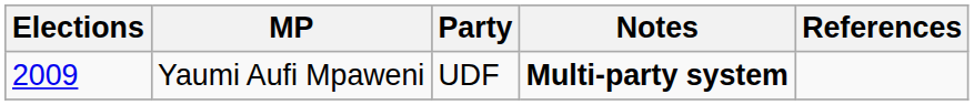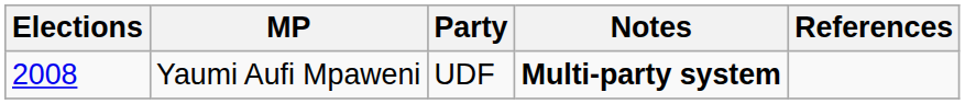 <table class="wikitable">
 <tr>
 <th>Elections</th>
 <th>MP</th>
 <th>Party</th>
 <th>Notes</th>
 <th>References</th>
 </tr>
 <tr>
-<td><a href='#'>2009</a></td>
+<td><a href='#'>2008</a></td>
 <td>Yaumi Aufi Mpaweni</td>
 <td>UDF</td>
 <td><strong>Multi-party system</strong></td>
 <td></td>
 </tr>
 </table>
